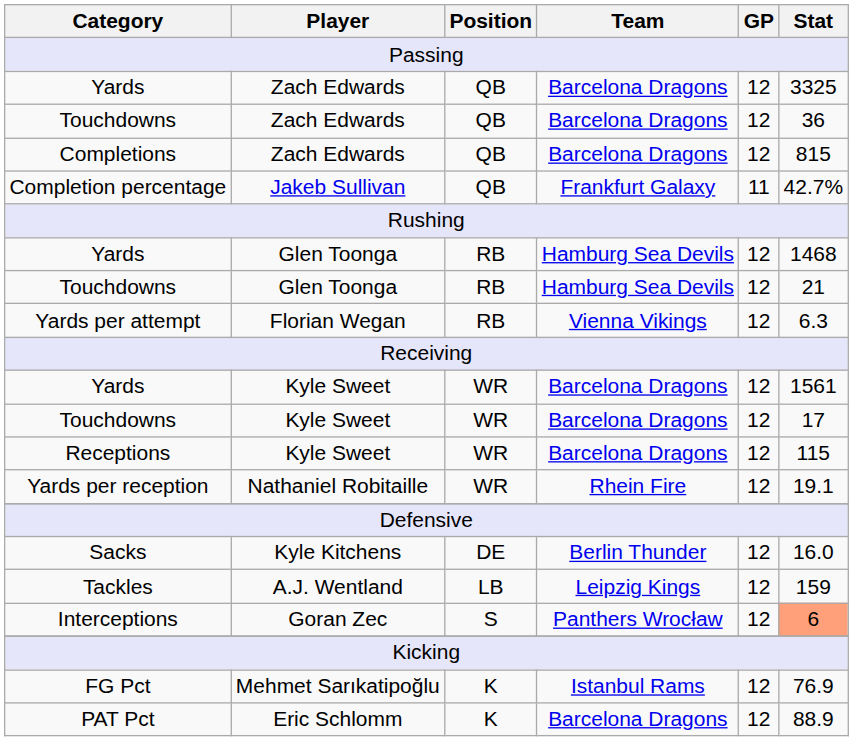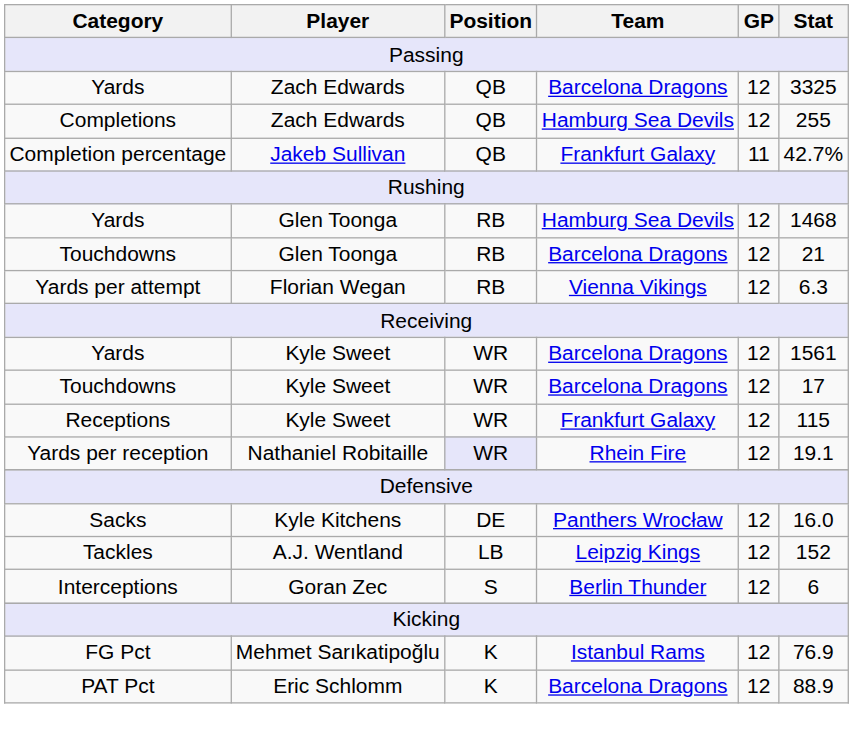 <table class="wikitable" style="text-align:center">
 <tr>
 <th>Category</th>
 <th>Player</th>
 <th>Position</th>
 <th>Team</th>
 <th>GP</th>
 <th>Stat</th>
 </tr>
 <tr bgcolor="lavender">
 <td colspan="6">Passing</td>
 </tr>
 <tr>
 <td>Yards</td>
 <td>Zach Edwards </td>
 <td>QB</td>
 <td><a href='#'>Barcelona Dragons</a></td>
 <td>12</td>
 <td>3325</td>
 </tr>
 <tr>
-<td>Touchdowns</td>
-<td>Zach Edwards </td>
-<td>QB</td>
-<td><a href='#'>Barcelona Dragons</a></td>
-<td>12</td>
-<td>36</td>
-</tr>
-<tr>
 <td>Completions</td>
 <td>Zach Edwards </td>
 <td>QB</td>
-<td><a href='#'>Barcelona Dragons</a></td>
+<td><a href='#'>Hamburg Sea Devils</a></td>
 <td>12</td>
-<td>815</td>
+<td>255</td>
 </tr>
 <tr>
 <td>Completion percentage</td>
 <td><a href='#'>Jakeb Sullivan</a> </td>
 <td>QB</td>
 <td><a href='#'>Frankfurt Galaxy</a></td>
 <td>11</td>
 <td>42.7%</td>
 </tr>
 <tr bgcolor="lavender">
 <td colspan="6">Rushing</td>
 </tr>
 <tr>
 <td>Yards</td>
 <td>Glen Toonga </td>
 <td>RB</td>
 <td><a href='#'>Hamburg Sea Devils</a></td>
 <td>12</td>
 <td>1468</td>
 </tr>
 <tr>
 <td>Touchdowns</td>
 <td>Glen Toonga </td>
 <td>RB</td>
-<td><a href='#'>Hamburg Sea Devils</a></td>
+<td><a href='#'>Barcelona Dragons</a></td>
 <td>12</td>
 <td>21</td>
 </tr>
 <tr>
 <td>Yards per attempt</td>
 <td>Florian Wegan </td>
 <td>RB</td>
 <td><a href='#'>Vienna Vikings</a></td>
 <td>12</td>
 <td>6.3</td>
 </tr>
 <tr bgcolor="lavender">
 <td colspan="6">Receiving</td>
 </tr>
 <tr>
 <td>Yards</td>
 <td>Kyle Sweet </td>
 <td>WR</td>
 <td><a href='#'>Barcelona Dragons</a></td>
 <td>12</td>
 <td>1561</td>
 </tr>
 <tr>
 <td>Touchdowns</td>
 <td>Kyle Sweet </td>
 <td>WR</td>
 <td><a href='#'>Barcelona Dragons</a></td>
 <td>12</td>
 <td>17</td>
 </tr>
 <tr>
 <td>Receptions</td>
 <td>Kyle Sweet </td>
 <td>WR</td>
-<td><a href='#'>Barcelona Dragons</a></td>
+<td><a href='#'>Frankfurt Galaxy</a></td>
 <td>12</td>
 <td>115</td>
 </tr>
 <tr>
 <td>Yards per reception</td>
 <td>Nathaniel Robitaille </td>
-<td>WR</td>
+<td style="background: lavender;">WR</td>
 <td><a href='#'>Rhein Fire</a></td>
 <td>12</td>
 <td>19.1</td>
 </tr>
 <tr>
 </tr>
 <tr bgcolor="lavender">
 <td colspan="6">Defensive</td>
 </tr>
 <tr>
 <td>Sacks</td>
 <td>Kyle Kitchens </td>
 <td>DE</td>
-<td><a href='#'>Berlin Thunder</a></td>
+<td><a href='#'>Panthers Wrocław</a></td>
 <td>12</td>
 <td>16.0</td>
 </tr>
 <tr>
 <td>Tackles</td>
 <td>A.J. Wentland </td>
 <td>LB</td>
 <td><a href='#'>Leipzig Kings</a></td>
 <td>12</td>
-<td>159</td>
+<td>152</td>
 </tr>
 <tr>
 <td>Interceptions</td>
 <td>Goran Zec </td>
 <td>S</td>
-<td><a href='#'>Panthers Wrocław</a></td>
+<td><a href='#'>Berlin Thunder</a></td>
 <td>12</td>
-<td style="background: lightsalmon;">6</td>
+<td>6</td>
 </tr>
 <tr>
 </tr>
 <tr bgcolor="lavender">
 <td colspan="6">Kicking</td>
 </tr>
 <tr>
 <td>FG Pct</td>
 <td>Mehmet Sarıkatipoğlu </td>
 <td>K</td>
 <td><a href='#'>Istanbul Rams</a></td>
 <td>12</td>
 <td>76.9</td>
 </tr>
 <tr>
 <td>PAT Pct</td>
 <td>Eric Schlomm </td>
 <td>K</td>
 <td><a href='#'>Barcelona Dragons</a></td>
 <td>12</td>
 <td>88.9</td>
 </tr>
 </table>
